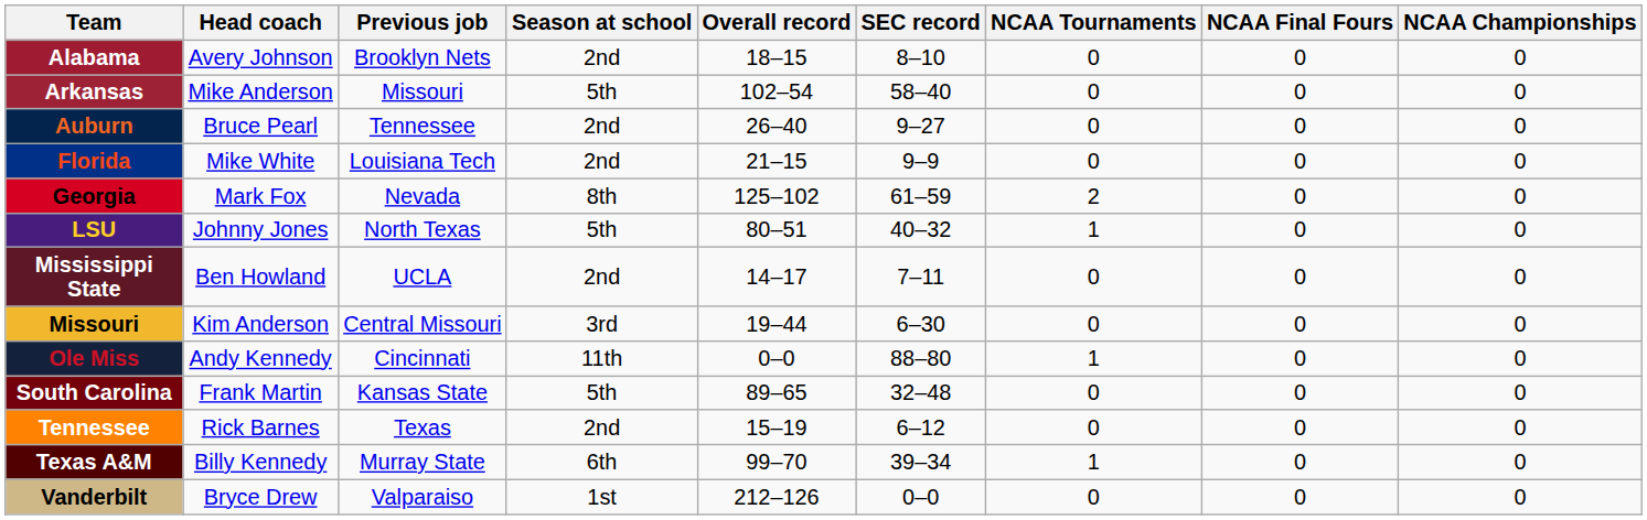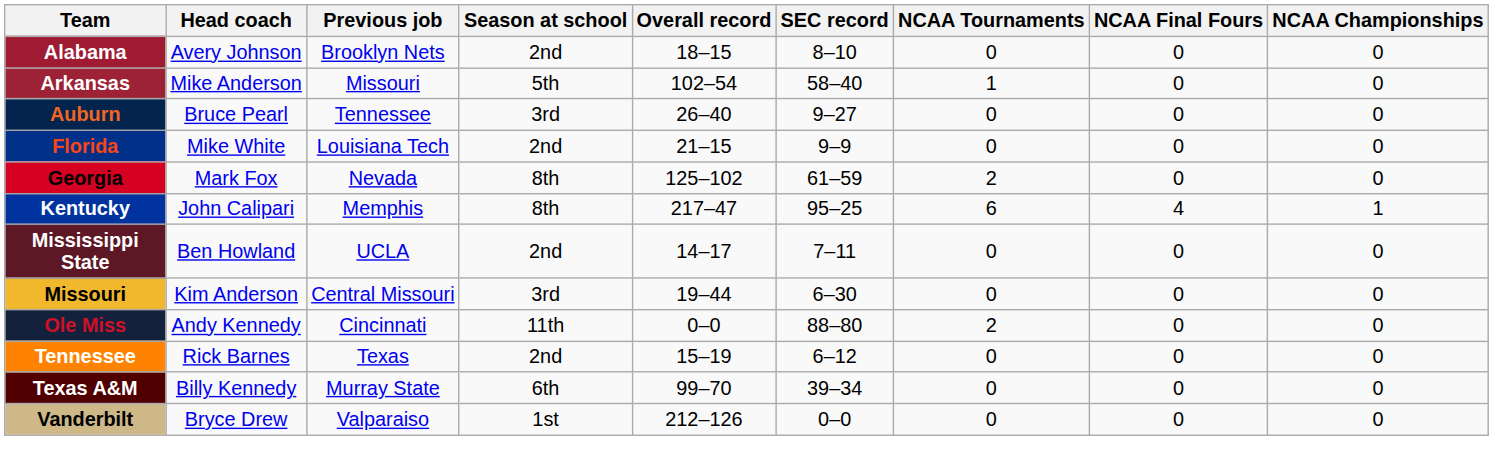 <table class="wikitable sortable" style="text-align: center;font-size:90%;">
 <tr>
 <th width="110">Team</th>
 <th>Head coach</th>
 <th>Previous job</th>
 <th>Season at school</th>
 <th>Overall record</th>
 <th>SEC record</th>
 <th>NCAA Tournaments</th>
 <th>NCAA Final Fours</th>
 <th>NCAA Championships</th>
 </tr>
 <tr>
 <th style="background:#9E1B32; color:#FFFFFF;">Alabama</th>
 <td><a href='#'>Avery Johnson</a></td>
 <td><a href='#'>Brooklyn Nets</a></td>
 <td>2nd</td>
 <td>18–15</td>
 <td>8–10</td>
 <td>0</td>
 <td>0</td>
 <td>0</td>
 </tr>
 <tr>
 <th style="background:#9D2235; color:#FFFFFF;">Arkansas</th>
 <td><a href='#'>Mike Anderson</a></td>
 <td><a href='#'>Missouri</a></td>
 <td>5th</td>
 <td>102–54</td>
 <td>58–40</td>
-<td>0</td>
+<td>1</td>
 <td>0</td>
 <td>0</td>
 </tr>
 <tr>
 <th style="background:#03244D; color:#F26522;">Auburn</th>
 <td><a href='#'>Bruce Pearl</a></td>
 <td><a href='#'>Tennessee</a></td>
-<td>2nd</td>
+<td>3rd</td>
 <td>26–40</td>
 <td>9–27</td>
 <td>0</td>
 <td>0</td>
 <td>0</td>
 </tr>
 <tr>
 <th style="background:#003087; color:#FA4616;">Florida</th>
 <td><a href='#'>Mike White</a></td>
 <td><a href='#'>Louisiana Tech</a></td>
 <td>2nd</td>
 <td>21–15</td>
 <td>9–9</td>
 <td>0</td>
 <td>0</td>
 <td>0</td>
 </tr>
 <tr>
 <th style="background:#D60022; color:#000000;">Georgia</th>
 <td><a href='#'>Mark Fox</a></td>
 <td><a href='#'>Nevada</a></td>
 <td>8th</td>
 <td>125–102</td>
 <td>61–59</td>
 <td>2</td>
 <td>0</td>
 <td>0</td>
 </tr>
 <tr>
-<th style="background:#461D7C; color:#FDD023;">LSU</th>
-<td><a href='#'>Johnny Jones</a></td>
-<td><a href='#'>North Texas</a></td>
-<td>5th</td>
-<td>80–51</td>
-<td>40–32</td>
+<th style="background:#0033A0; color:#FFFFFF;">Kentucky</th>
+<td><a href='#'>John Calipari</a></td>
+<td><a href='#'>Memphis</a></td>
+<td>8th</td>
+<td>217–47</td>
+<td>95–25</td>
+<td>6</td>
+<td>4</td>
 <td>1</td>
-<td>0</td>
-<td>0</td>
 </tr>
 <tr>
 <th style="background:#5D1725; color:#FFFFFF;">Mississippi State</th>
 <td><a href='#'>Ben Howland</a></td>
 <td><a href='#'>UCLA</a></td>
 <td>2nd</td>
 <td>14–17</td>
 <td>7–11</td>
 <td>0</td>
 <td>0</td>
 <td>0</td>
 </tr>
 <tr>
 <th style="background:#F1B82D; color:#000000;">Missouri</th>
 <td><a href='#'>Kim Anderson</a></td>
 <td><a href='#'>Central Missouri</a></td>
 <td>3rd</td>
 <td>19–44</td>
 <td>6–30</td>
 <td>0</td>
 <td>0</td>
 <td>0</td>
 </tr>
 <tr>
 <th style="background:#14213D; color:#CE1126;">Ole Miss</th>
 <td><a href='#'>Andy Kennedy</a></td>
 <td><a href='#'>Cincinnati</a></td>
 <td>11th</td>
 <td>0–0</td>
 <td>88–80</td>
-<td>1</td>
-<td>0</td>
-<td>0</td>
-</tr>
-<tr>
-<th style="background:#73000A; color:#FFFFFF;">South Carolina</th>
-<td><a href='#'>Frank Martin</a></td>
-<td><a href='#'>Kansas State</a></td>
-<td>5th</td>
-<td>89–65</td>
-<td>32–48</td>
-<td>0</td>
+<td>2</td>
 <td>0</td>
 <td>0</td>
 </tr>
 <tr>
 <th style="background:#FF8200; color:#FFFFFF;">Tennessee</th>
 <td><a href='#'>Rick Barnes</a></td>
 <td><a href='#'>Texas</a></td>
 <td>2nd</td>
 <td>15–19</td>
 <td>6–12</td>
 <td>0</td>
 <td>0</td>
 <td>0</td>
 </tr>
 <tr>
 <th style="background:#500000; color:#FFFFFF;">Texas A&M</th>
 <td><a href='#'>Billy Kennedy</a></td>
 <td><a href='#'>Murray State</a></td>
 <td>6th</td>
 <td>99–70</td>
 <td>39–34</td>
-<td>1</td>
+<td>0</td>
 <td>0</td>
 <td>0</td>
 </tr>
 <tr>
 <th style="background:#CEB888; color:#000000;">Vanderbilt</th>
 <td><a href='#'>Bryce Drew</a></td>
 <td><a href='#'>Valparaiso</a></td>
 <td>1st</td>
 <td>212–126</td>
 <td>0–0</td>
 <td>0</td>
 <td>0</td>
 <td>0</td>
 </tr>
 </table>
